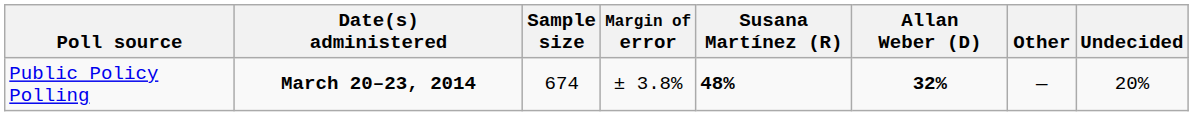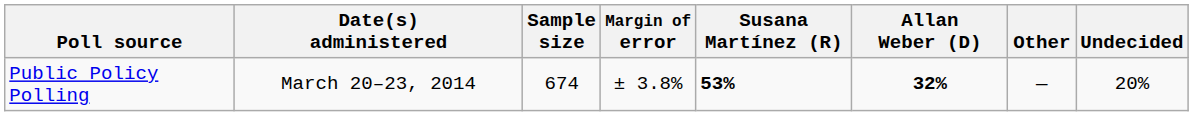 <table class="wikitable">
 <tr valign= bottom>
 <th style="width:150px;">Poll source</th>
 <th style="width:190px;">Date(s)<br>administered</th>
 <th class=small>Sample<br>size</th>
 <th><small>Margin of</small><br>error</th>
 <th style="width:100px;">Susana<br>Martínez (R)</th>
 <th style="width:100px;">Allan<br>Weber (D)</th>
 <th style="width:40px;">Other</th>
 <th style="width:40px;">Undecided</th>
 </tr>
 <tr>
 <td><a href='#'>Public Policy Polling</a></td>
-<td align=center><strong>March 20–23, 2014</strong></td>
+<td align=center>March 20–23, 2014</td>
 <td align=center>674</td>
 <td align=center>± 3.8%</td>
-<td><strong>48%</strong></td>
+<td><strong>53%</strong></td>
 <td align=center><strong>32%</strong></td>
 <td align=center>—</td>
 <td align=center>20%</td>
 </tr>
 </table>
